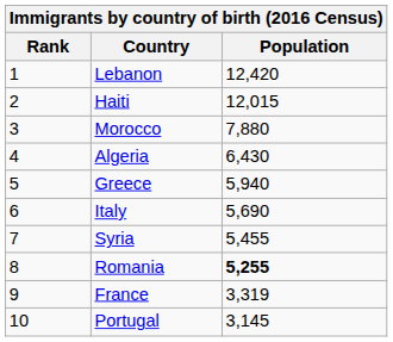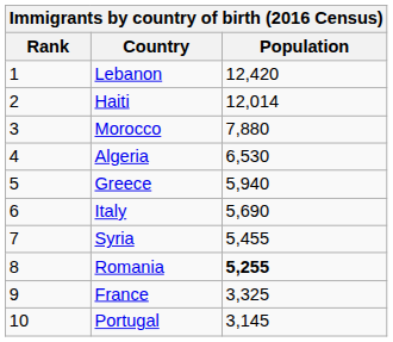 <table class="wikitable">
 <tr>
 <th colspan="4">Immigrants by country of birth (2016 Census)</th>
 </tr>
 <tr>
 <th>Rank</th>
 <th>Country</th>
 <th>Population</th>
 </tr>
 <tr>
 <td>1</td>
 <td><a href='#'>Lebanon</a></td>
 <td>12,420</td>
 </tr>
 <tr>
 <td>2</td>
 <td><a href='#'>Haiti</a></td>
-<td>12,015</td>
+<td>12,014</td>
 </tr>
 <tr>
 <td>3</td>
 <td><a href='#'>Morocco</a></td>
 <td>7,880</td>
 </tr>
 <tr>
 <td>4</td>
 <td><a href='#'>Algeria</a></td>
-<td>6,430</td>
+<td>6,530</td>
 </tr>
 <tr>
 <td>5</td>
 <td><a href='#'>Greece</a></td>
 <td>5,940</td>
 </tr>
 <tr>
 <td>6</td>
 <td><a href='#'>Italy</a></td>
 <td>5,690</td>
 </tr>
 <tr>
 <td>7</td>
 <td><a href='#'>Syria</a></td>
 <td>5,455</td>
 </tr>
 <tr>
 <td>8</td>
 <td><a href='#'>Romania</a></td>
 <td><strong>5,255</strong></td>
 </tr>
 <tr>
 <td>9</td>
 <td><a href='#'>France</a></td>
-<td>3,319</td>
+<td>3,325</td>
 </tr>
 <tr>
 <td>10</td>
 <td><a href='#'>Portugal</a></td>
 <td>3,145</td>
 </tr>
 </table>
